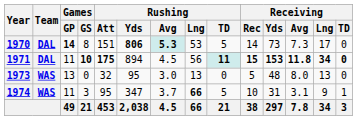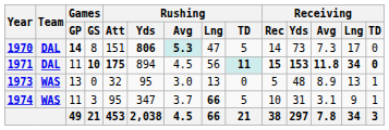 <table class="wikitable" style="text-align:center;">
 <tr>
 <th rowspan="2">Year</th>
 <th rowspan="2">Team</th>
 <th colspan="2">Games</th>
 <th colspan="5">Rushing</th>
 <th colspan="5">Receiving</th>
 </tr>
 <tr>
 <th>GP</th>
 <th>GS</th>
 <th>Att</th>
 <th>Yds</th>
 <th>Avg</th>
 <th>Lng</th>
 <th>TD</th>
 <th>Rec</th>
 <th>Yds</th>
 <th>Avg</th>
 <th>Lng</th>
 <th>TD</th>
 </tr>
 <tr>
 <th><a href='#'>1970</a></th>
 <th><a href='#'>DAL</a></th>
 <td><strong>14</strong></td>
 <td>8</td>
 <td>151</td>
 <td><strong>806</strong></td>
 <td style="background:#cfecec; width:3em;"><strong>5.3</strong></td>
-<td>53</td>
+<td>47</td>
 <td>5</td>
 <td>14</td>
 <td>73</td>
 <td>7.3</td>
 <td>17</td>
 <td>0</td>
 </tr>
 <tr>
 <th><a href='#'>1971</a></th>
 <th><a href='#'>DAL</a></th>
 <td>11</td>
 <td><strong>10</strong></td>
 <td><strong>175</strong></td>
 <td>894</td>
 <td>4.5</td>
 <td>56</td>
 <td style="background:#cfecec; width:3em;"><strong>11</strong></td>
 <td><strong>15</strong></td>
 <td><strong>153</strong></td>
 <td><strong>11.8</strong></td>
 <td><strong>34</strong></td>
 <td><strong>0</strong></td>
 </tr>
 <tr>
 <th><a href='#'>1973</a></th>
 <th><a href='#'>WAS</a></th>
 <td>13</td>
 <td>0</td>
 <td>32</td>
 <td>95</td>
 <td>3.0</td>
 <td>13</td>
 <td>0</td>
 <td>5</td>
 <td>48</td>
-<td>8.0</td>
+<td>8.9</td>
 <td>13</td>
-<td>0</td>
+<td>1</td>
 </tr>
 <tr>
 <th><a href='#'>1974</a></th>
 <th><a href='#'>WAS</a></th>
 <td>11</td>
 <td>3</td>
 <td>95</td>
 <td>347</td>
 <td>3.7</td>
 <td><strong>66</strong></td>
 <td>5</td>
 <td>10</td>
 <td>31</td>
 <td>3.1</td>
 <td>9</td>
 <td>1</td>
 </tr>
 <tr>
 <th colspan="2"></th>
 <th>49</th>
 <th>21</th>
 <th>453</th>
 <th>2,038</th>
 <th>4.5</th>
 <th>66</th>
 <th>21</th>
 <th>38</th>
 <th>297</th>
 <th>7.8</th>
 <th>34</th>
 <th>3</th>
 </tr>
 </table>
